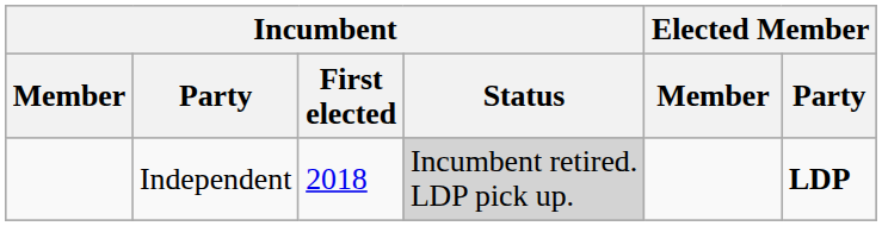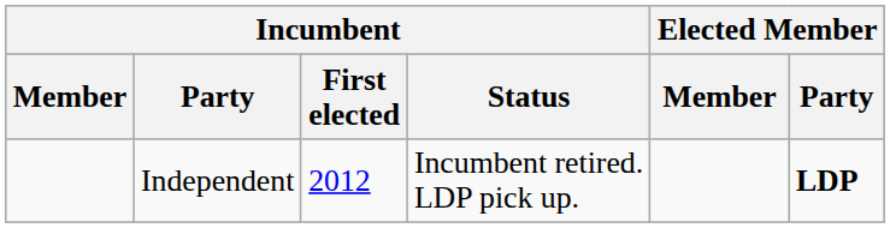 <table class="wikitable sortable">
 <tr>
 <th colspan=4>Incumbent</th>
 <th colspan=2>Elected Member</th>
 </tr>
 <tr>
 <th>Member</th>
 <th>Party</th>
 <th>First<br>elected</th>
 <th>Status</th>
 <th>Member</th>
 <th>Party</th>
 </tr>
 <tr>
 <td></td>
 <td>Independent</td>
-<td><a href='#'>2018</a></td>
-<td style="background: lightgrey;">Incumbent retired.<br>LDP pick up.</td>
+<td><a href='#'>2012</a></td>
+<td>Incumbent retired.<br>LDP pick up.</td>
 <td></td>
 <td><strong>LDP</strong></td>
 </tr>
 </table>
